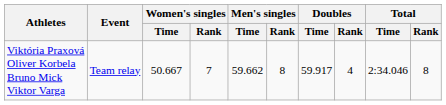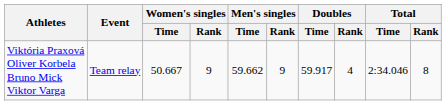 <table class="wikitable" style="font-size:90%">
 <tr>
 <th rowspan="2">Athletes</th>
 <th rowspan="2">Event</th>
 <th colspan=2>Women's singles</th>
 <th colspan=2>Men's singles</th>
 <th colspan=2>Doubles</th>
 <th colspan=2>Total</th>
 </tr>
 <tr style="font-size:95%">
 <th>Time</th>
 <th>Rank</th>
 <th>Time</th>
 <th>Rank</th>
 <th>Time</th>
 <th>Rank</th>
 <th>Time</th>
 <th>Rank</th>
 </tr>
 <tr align=center>
 <td align=left><a href='#'>Viktória Praxová</a><br><a href='#'>Oliver Korbela</a><br><a href='#'>Bruno Mick</a><br><a href='#'>Viktor Varga</a></td>
 <td align=left><a href='#'>Team relay</a></td>
 <td>50.667</td>
-<td>7</td>
+<td>9</td>
 <td>59.662</td>
-<td>8</td>
+<td>9</td>
 <td>59.917</td>
 <td>4</td>
 <td>2:34.046</td>
 <td>8</td>
 </tr>
 </table>
